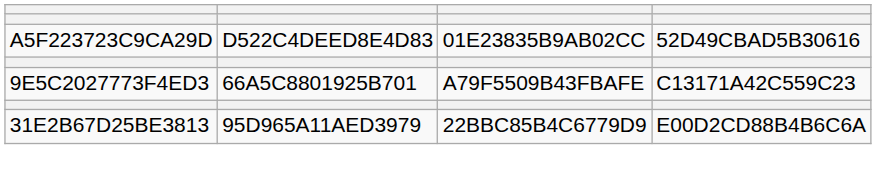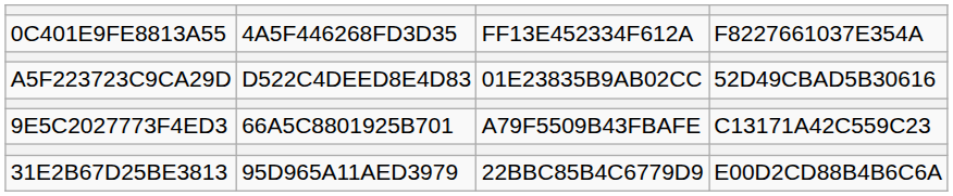 <table class="wikitable" style="margin-left: auto; margin-right:auto; border: none;">
 <tr>
 <th></th>
 <th></th>
 <th></th>
 <th></th>
+</tr>
+<tr>
+<td><span>0C401E9FE8813A55</span></td>
+<td><span>4A5F446268FD3D35</span></td>
+<td><span>FF13E452334F612A</span></td>
+<td><span>F8227661037E354A</span></td>
 </tr>
 <tr>
 <th></th>
 <th></th>
 <th></th>
 <th></th>
 </tr>
 <tr>
 <td><span>A5F223723C9CA29D</span></td>
 <td><span>D522C4DEED8E4D83</span></td>
 <td><span>01E23835B9AB02CC</span></td>
 <td><span>52D49CBAD5B30616</span></td>
 </tr>
 <tr>
 <th></th>
 <th></th>
 <th></th>
 <th></th>
 </tr>
 <tr>
 <td><span>9E5C2027773F4ED3</span></td>
 <td><span>66A5C8801925B701</span></td>
 <td><span>A79F5509B43FBAFE</span></td>
 <td><span>C13171A42C559C23</span></td>
 </tr>
 <tr>
 <th></th>
 <th></th>
 <th></th>
 <th></th>
 </tr>
 <tr>
 <td><span>31E2B67D25BE3813</span></td>
 <td><span>95D965A11AED3979</span></td>
 <td><span>22BBC85B4C6779D9</span></td>
 <td><span>E00D2CD88B4B6C6A</span></td>
 </tr>
 </table>
